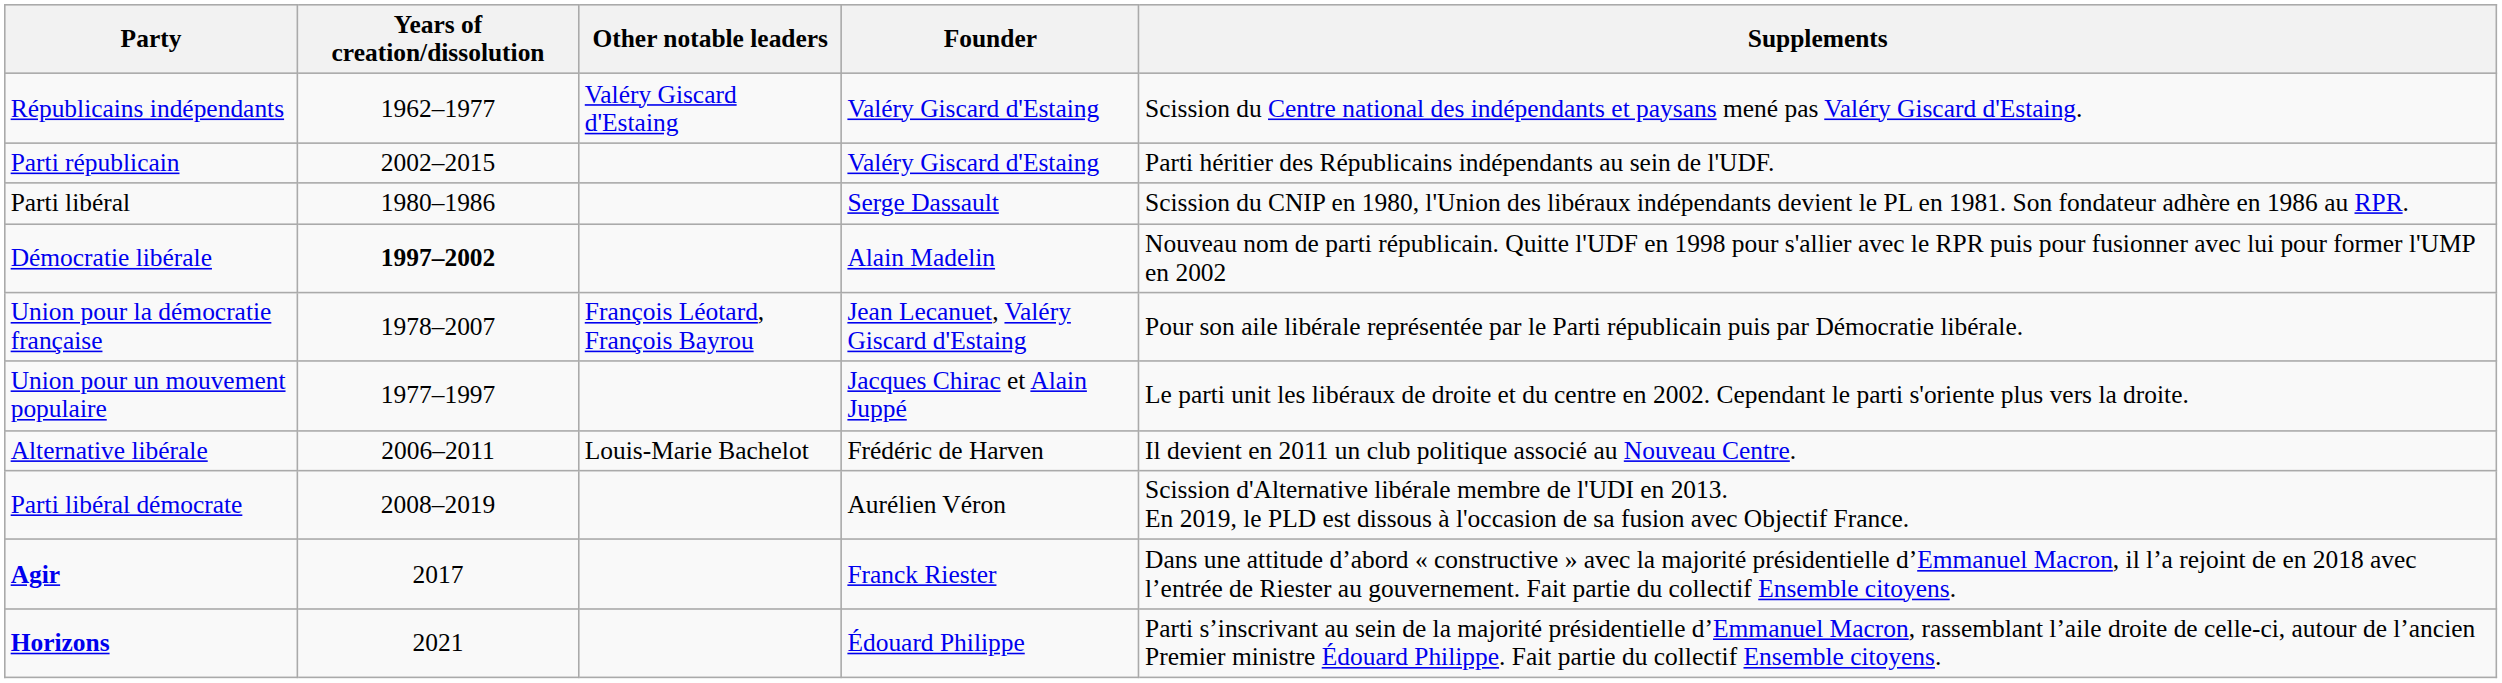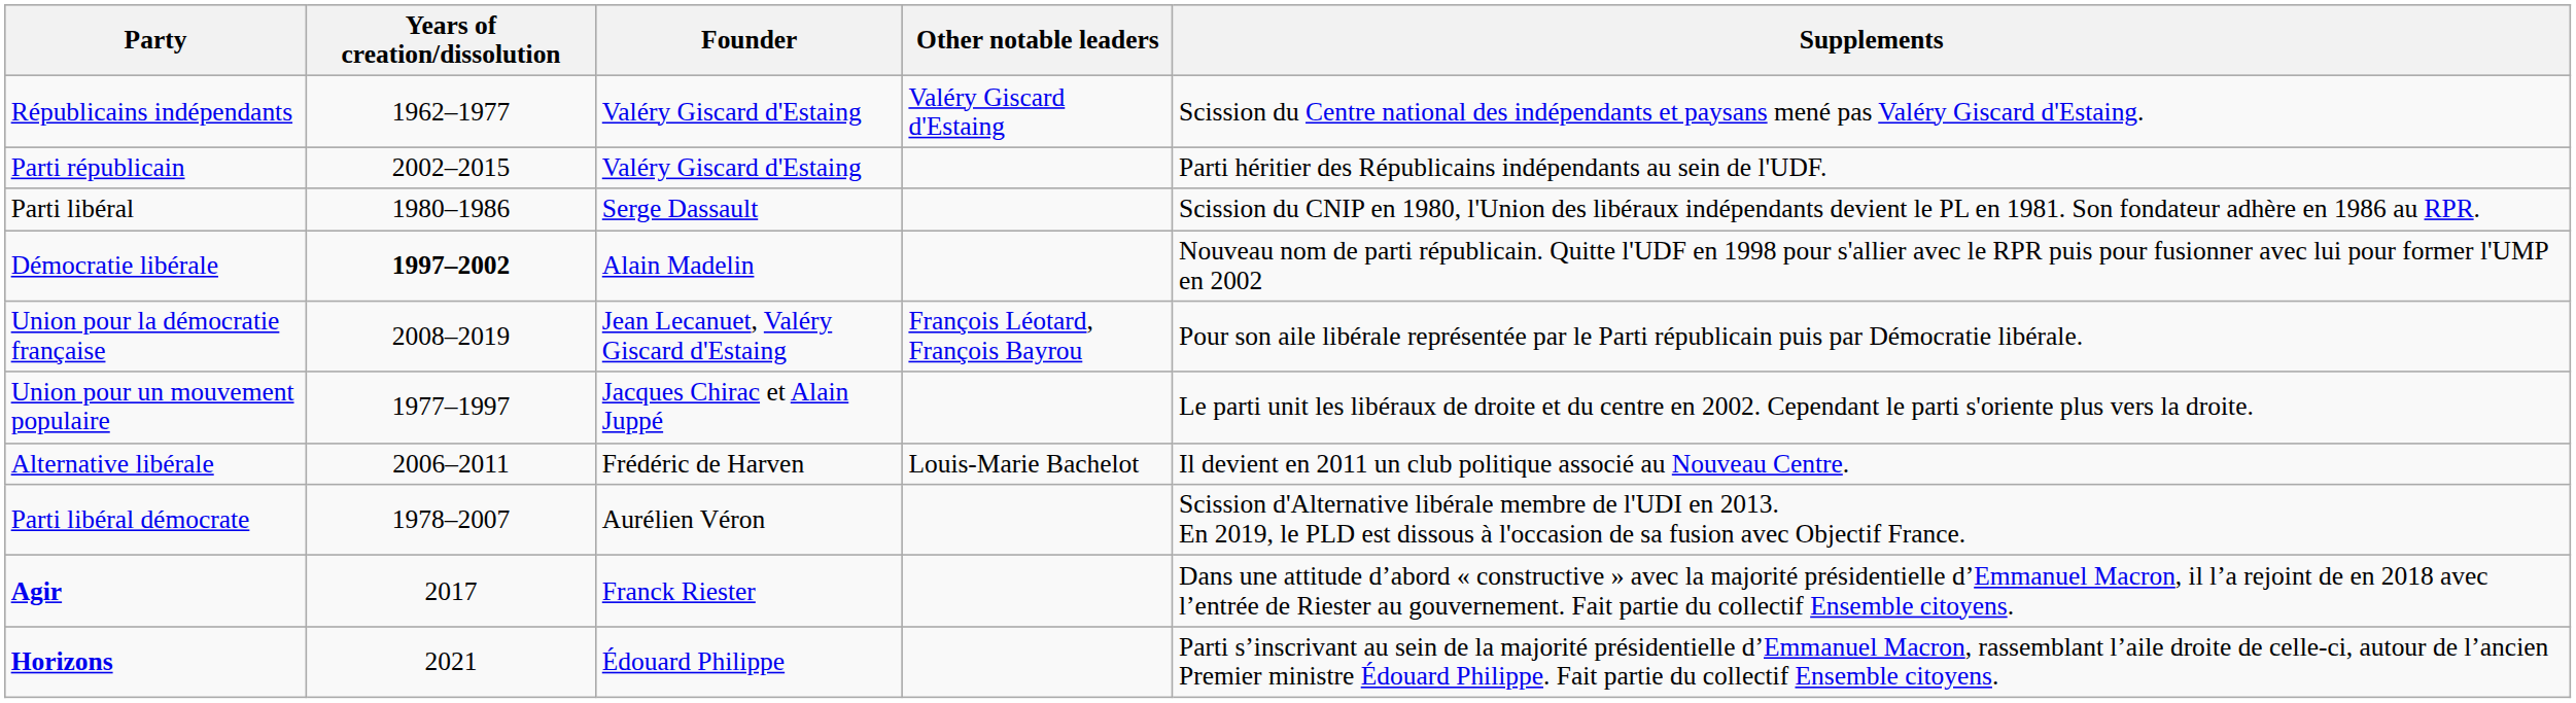 <table class="wikitable sortable" align="center">
 <tr>
 <th>Party</th>
 <th>Years of creation/dissolution</th>
+<th>Founder</th>
 <th>Other notable leaders</th>
-<th>Founder</th>
 <th>Supplements</th>
 </tr>
 <tr>
 <td><a href='#'>Républicains indépendants</a></td>
 <td align="center">1962–1977</td>
 <td><a href='#'>Valéry Giscard d'Estaing</a></td>
 <td><a href='#'>Valéry Giscard d'Estaing</a></td>
 <td>Scission du <a href='#'>Centre national des indépendants et paysans</a> mené pas <a href='#'>Valéry Giscard d'Estaing</a>.</td>
 </tr>
 <tr>
 <td><a href='#'>Parti républicain</a></td>
 <td align="center">2002–2015</td>
+<td><a href='#'>Valéry Giscard d'Estaing</a></td>
 <td></td>
-<td><a href='#'>Valéry Giscard d'Estaing</a></td>
 <td>Parti héritier des Républicains indépendants au sein de l'UDF.</td>
 </tr>
 <tr>
 <td>Parti libéral</td>
 <td align="center">1980–1986</td>
+<td><a href='#'>Serge Dassault</a></td>
 <td></td>
-<td><a href='#'>Serge Dassault</a></td>
 <td>Scission du CNIP en 1980, l'Union des libéraux indépendants devient le PL en 1981. Son fondateur adhère en 1986 au <a href='#'>RPR</a>.</td>
 </tr>
 <tr>
 <td><a href='#'>Démocratie libérale</a></td>
 <td align="center"><strong>1997–2002</strong></td>
+<td><a href='#'>Alain Madelin</a></td>
 <td></td>
-<td><a href='#'>Alain Madelin</a></td>
 <td>Nouveau nom de parti républicain. Quitte l'UDF en 1998 pour s'allier avec le RPR puis pour fusionner avec lui pour former l'UMP en 2002</td>
 </tr>
 <tr>
 <td><a href='#'>Union pour la démocratie française</a></td>
-<td align="center">1978–2007</td>
+<td align="center">2008–2019</td>
+<td><a href='#'>Jean Lecanuet</a>, <a href='#'>Valéry Giscard d'Estaing</a></td>
 <td><a href='#'>François Léotard</a>, <a href='#'>François Bayrou</a></td>
-<td><a href='#'>Jean Lecanuet</a>, <a href='#'>Valéry Giscard d'Estaing</a></td>
 <td>Pour son aile libérale représentée par le Parti républicain puis par Démocratie libérale.</td>
 </tr>
 <tr>
 <td><a href='#'>Union pour un mouvement populaire</a></td>
 <td align="center">1977–1997</td>
+<td><a href='#'>Jacques Chirac</a>  et <a href='#'>Alain Juppé</a></td>
 <td></td>
-<td><a href='#'>Jacques Chirac</a>  et <a href='#'>Alain Juppé</a></td>
 <td>Le parti unit les libéraux de droite et du centre en 2002. Cependant le parti s'oriente plus vers la droite.</td>
 </tr>
 <tr>
 <td><a href='#'>Alternative libérale</a></td>
 <td align="center">2006–2011</td>
+<td>Frédéric de Harven</td>
 <td>Louis-Marie Bachelot</td>
-<td>Frédéric de Harven</td>
 <td>Il devient en 2011 un club politique associé au <a href='#'>Nouveau Centre</a>.</td>
 </tr>
 <tr>
 <td><a href='#'>Parti libéral démocrate</a></td>
-<td align="center">2008–2019</td>
+<td align="center">1978–2007</td>
+<td>Aurélien Véron</td>
 <td></td>
-<td>Aurélien Véron</td>
 <td>Scission d'Alternative libérale membre de l'UDI en 2013.<br>En 2019, le PLD est dissous à l'occasion de sa fusion avec Objectif France.</td>
 </tr>
 <tr>
 <td><strong><a href='#'>Agir</a></strong></td>
 <td align="center">2017</td>
+<td><a href='#'>Franck Riester</a></td>
 <td></td>
-<td><a href='#'>Franck Riester</a></td>
 <td>Dans une attitude d’abord « constructive » avec la majorité présidentielle d’<a href='#'>Emmanuel Macron</a>, il l’a rejoint de en 2018 avec l’entrée de Riester au gouvernement. Fait partie du collectif <a href='#'>Ensemble citoyens</a>.</td>
 </tr>
 <tr>
 <td><strong><a href='#'>Horizons</a></strong></td>
 <td align="center">2021</td>
+<td><a href='#'>Édouard Philippe</a></td>
 <td></td>
-<td><a href='#'>Édouard Philippe</a></td>
 <td>Parti s’inscrivant au sein de la majorité présidentielle d’<a href='#'>Emmanuel Macron</a>, rassemblant l’aile droite de celle-ci, autour de l’ancien Premier ministre <a href='#'>Édouard Philippe</a>. Fait partie du collectif <a href='#'>Ensemble citoyens</a>.</td>
 </tr>
 </table>
